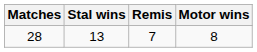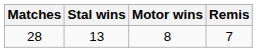 <table class="wikitable">
 <tr>
 <th style="text-align:center">Matches</th>
 <th style="text-align:center">Stal wins</th>
+<th style="text-align:center">Motor wins</th>
 <th style="text-align:center">Remis</th>
-<th style="text-align:center">Motor wins</th>
 </tr>
 <tr>
 <td style="text-align:center">28</td>
 <td style="text-align:center">13</td>
+<td style="text-align:center">8</td>
 <td style="text-align:center">7</td>
-<td style="text-align:center">8</td>
 </tr>
 </table>
